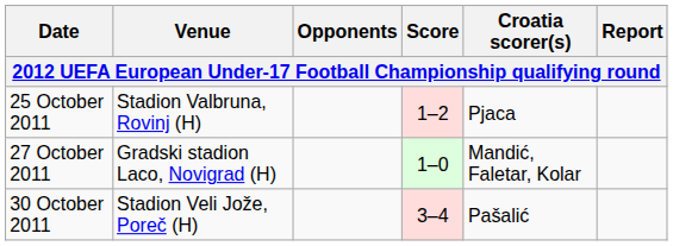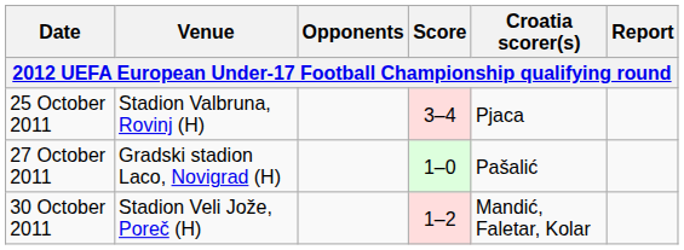 <table class="wikitable" width=85%; style="font-size:95%;">
 <tr>
 <th>Date</th>
 <th>Venue</th>
 <th>Opponents</th>
 <th>Score</th>
 <th>Croatia scorer(s)</th>
 <th>Report</th>
 </tr>
 <tr>
 <th colspan=7><a href='#'>2012 UEFA European Under-17 Football Championship qualifying round</a></th>
 </tr>
 <tr>
 <td>25 October 2011</td>
 <td>Stadion Valbruna, <a href='#'>Rovinj</a> (H)</td>
 <td></td>
-<td align=center bgcolor=ffdddd>1–2</td>
+<td align=center bgcolor=ffdddd>3–4</td>
 <td>Pjaca</td>
 <td></td>
 </tr>
 <tr>
 <td>27 October 2011</td>
 <td>Gradski stadion Laco, <a href='#'>Novigrad</a> (H)</td>
 <td></td>
 <td align=center bgcolor=ddffdd>1–0</td>
-<td>Mandić, Faletar, Kolar</td>
+<td>Pašalić</td>
 <td></td>
 </tr>
 <tr>
 <td>30 October 2011</td>
 <td>Stadion Veli Jože, <a href='#'>Poreč</a> (H)</td>
 <td></td>
-<td align=center bgcolor=ffdddd>3–4</td>
-<td>Pašalić</td>
+<td align=center bgcolor=ffdddd>1–2</td>
+<td>Mandić, Faletar, Kolar</td>
 <td></td>
 </tr>
 </table>
